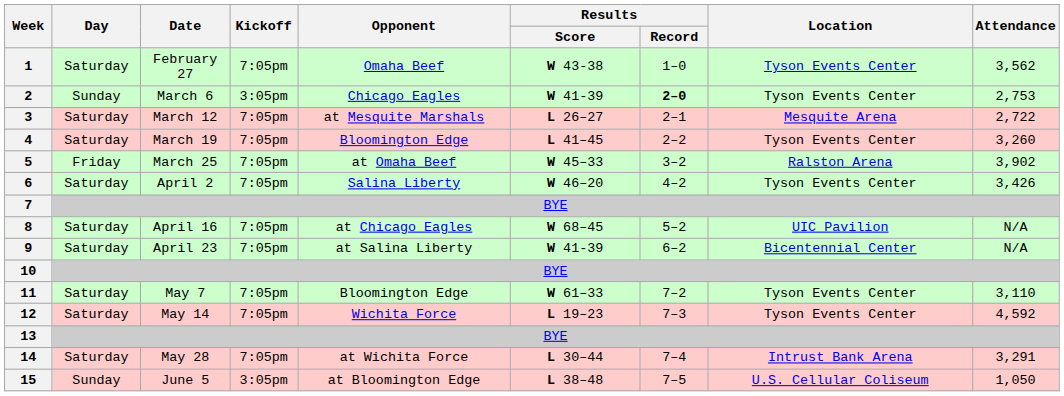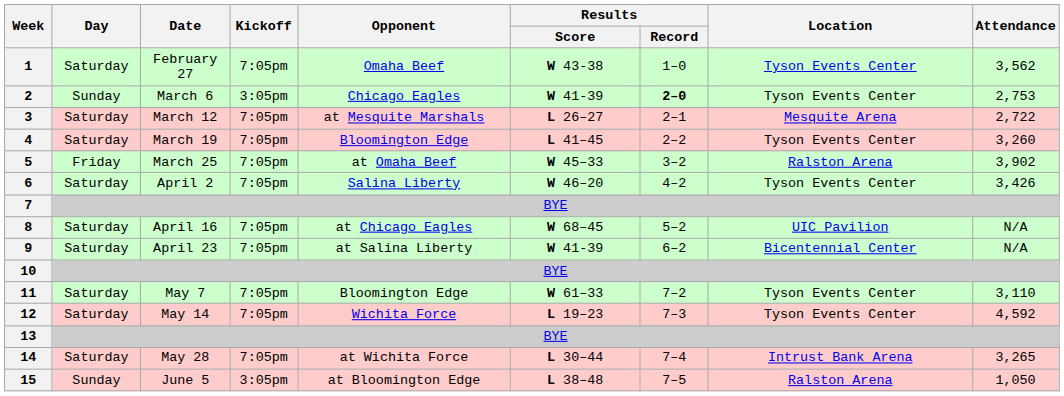 <table class="wikitable">
 <tr>
 <th rowspan="2" width="40">Week</th>
 <th rowspan="2" width="80">Day</th>
 <th rowspan="2" width="80">Date</th>
 <th rowspan="2" width="60">Kickoff</th>
 <th rowspan="2" width="200">Opponent</th>
 <th colspan="2" width="180">Results</th>
 <th rowspan="2" width="250">Location</th>
 <th rowspan="2" width=>Attendance</th>
 </tr>
 <tr>
 <th width="120">Score</th>
 <th width="60">Record</th>
 </tr>
 <tr align="center" bgcolor="#CCFFCC">
 <th>1</th>
 <td>Saturday</td>
 <td>February 27</td>
 <td>7:05pm</td>
 <td><a href='#'>Omaha Beef</a></td>
 <td><strong>W</strong> 43-38</td>
 <td>1–0</td>
 <td><a href='#'>Tyson Events Center</a></td>
 <td>3,562</td>
 </tr>
 <tr align="center" bgcolor="#CCFFCC">
 <th>2</th>
 <td>Sunday</td>
 <td>March 6</td>
 <td>3:05pm</td>
 <td><a href='#'>Chicago Eagles</a></td>
 <td><strong>W</strong> 41-39</td>
 <td><strong>2–0</strong></td>
 <td>Tyson Events Center</td>
 <td>2,753</td>
 </tr>
 <tr align="center" bgcolor="#FFCCCC">
 <th>3</th>
 <td>Saturday</td>
 <td>March 12</td>
 <td>7:05pm</td>
 <td>at <a href='#'>Mesquite Marshals</a></td>
 <td><strong>L</strong> 26–27</td>
 <td>2–1</td>
 <td><a href='#'>Mesquite Arena</a></td>
 <td>2,722</td>
 </tr>
 <tr align="center" bgcolor="#FFCCCC">
 <th>4</th>
 <td>Saturday</td>
 <td>March 19</td>
 <td>7:05pm</td>
 <td><a href='#'>Bloomington Edge</a></td>
 <td><strong>L</strong> 41–45</td>
 <td>2–2</td>
 <td>Tyson Events Center</td>
 <td>3,260</td>
 </tr>
 <tr align="center" bgcolor="#CCFFCC">
 <th>5</th>
 <td>Friday</td>
 <td>March 25</td>
 <td>7:05pm</td>
 <td>at <a href='#'>Omaha Beef</a></td>
 <td><strong>W</strong> 45–33</td>
 <td>3–2</td>
 <td><a href='#'>Ralston Arena</a></td>
 <td>3,902</td>
 </tr>
 <tr align="center" bgcolor="#CCFFCC">
 <th>6</th>
 <td>Saturday</td>
 <td>April 2</td>
 <td>7:05pm</td>
 <td><a href='#'>Salina Liberty</a></td>
 <td><strong>W</strong> 46–20</td>
 <td>4–2</td>
 <td>Tyson Events Center</td>
 <td>3,426</td>
 </tr>
 <tr align="center" bgcolor="#CCCCCC">
 <th>7</th>
 <td colSpan=8><a href='#'>BYE</a></td>
 </tr>
 <tr align="center" bgcolor="#CCFFCC">
 <th>8</th>
 <td>Saturday</td>
 <td>April 16</td>
 <td>7:05pm</td>
 <td>at <a href='#'>Chicago Eagles</a></td>
 <td><strong>W</strong> 68–45</td>
 <td>5–2</td>
 <td><a href='#'>UIC Pavilion</a></td>
 <td>N/A</td>
 </tr>
 <tr align="center" bgcolor="#CCFFCC">
 <th>9</th>
 <td>Saturday</td>
 <td>April 23</td>
 <td>7:05pm</td>
 <td>at Salina Liberty</td>
 <td><strong>W</strong> 41-39</td>
 <td>6–2</td>
 <td><a href='#'>Bicentennial Center</a></td>
 <td>N/A</td>
 </tr>
 <tr align="center" bgcolor="#CCCCCC">
 <th>10</th>
 <td colSpan=8><a href='#'>BYE</a></td>
 </tr>
 <tr align="center" bgcolor="#CCFFCC">
 <th>11</th>
 <td>Saturday</td>
 <td>May 7</td>
 <td>7:05pm</td>
 <td>Bloomington Edge</td>
 <td><strong>W</strong> 61–33</td>
 <td>7–2</td>
 <td>Tyson Events Center</td>
 <td>3,110</td>
 </tr>
 <tr align="center" bgcolor="#FFCCCC">
 <th>12</th>
 <td>Saturday</td>
 <td>May 14</td>
 <td>7:05pm</td>
 <td><a href='#'>Wichita Force</a></td>
 <td><strong>L</strong> 19–23</td>
 <td>7–3</td>
 <td>Tyson Events Center</td>
 <td>4,592</td>
 </tr>
 <tr align="center" bgcolor="#CCCCCC">
 <th>13</th>
 <td colSpan=8><a href='#'>BYE</a></td>
 </tr>
 <tr align="center" bgcolor="#FFCCCC">
 <th>14</th>
 <td>Saturday</td>
 <td>May 28</td>
 <td>7:05pm</td>
 <td>at Wichita Force</td>
 <td><strong>L</strong> 30–44</td>
 <td>7–4</td>
 <td><a href='#'>Intrust Bank Arena</a></td>
-<td>3,291</td>
+<td>3,265</td>
 </tr>
 <tr align="center" bgcolor="#FFCCCC">
 <th>15</th>
 <td>Sunday</td>
 <td>June 5</td>
 <td>3:05pm</td>
 <td>at Bloomington Edge</td>
 <td><strong>L</strong> 38–48</td>
 <td>7–5</td>
-<td><a href='#'>U.S. Cellular Coliseum</a></td>
+<td><a href='#'>Ralston Arena</a></td>
 <td>1,050</td>
 </tr>
 </table>
